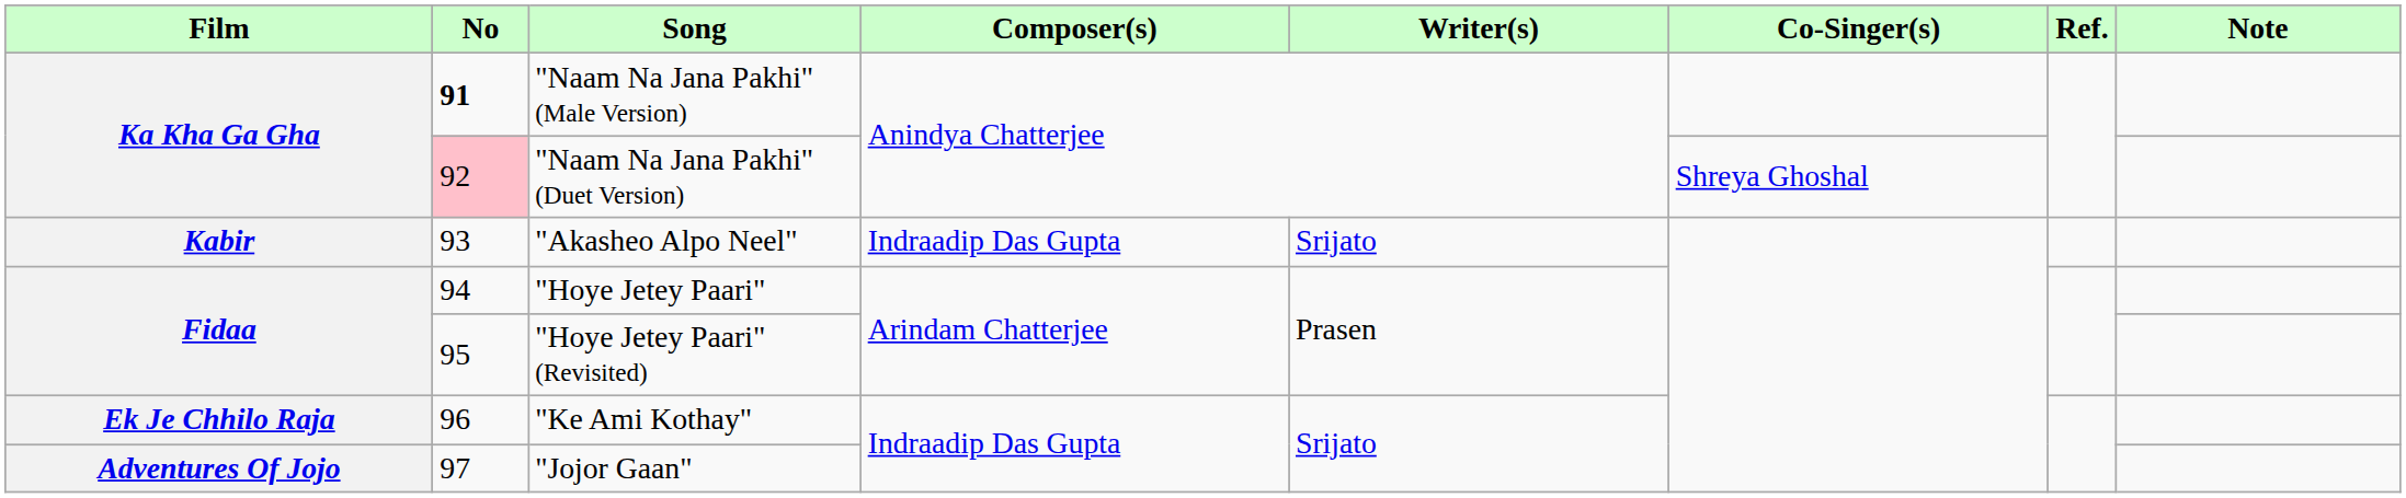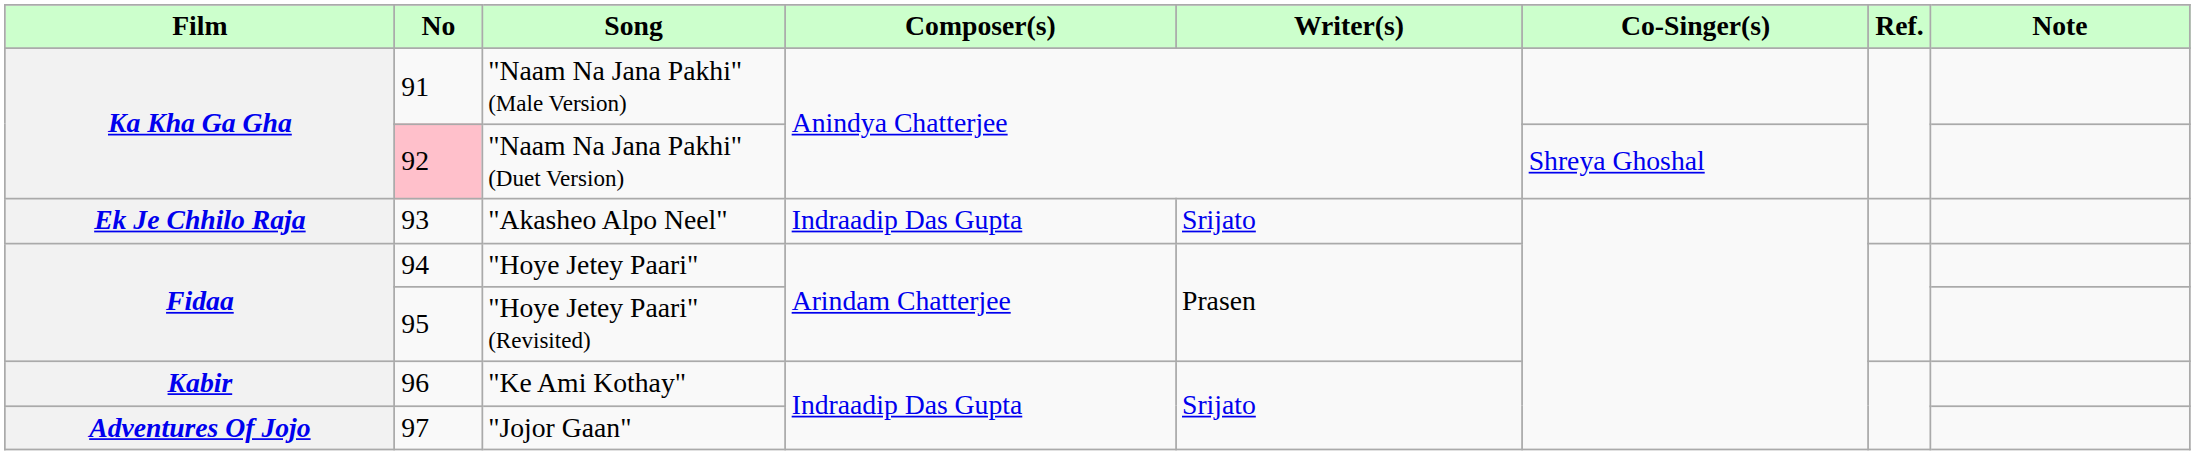 <table class="wikitable plainrowheaders" style="width:100%;" textcolor:#000;">
 <tr style="background:#cfc; text-align:center;">
 <td scope="col" style="width:18%;"><strong>Film</strong></td>
 <td scope="col" style="width:4%;"><strong>No</strong></td>
 <td scope="col" style="width:14%;"><strong>Song</strong></td>
 <td scope="col" style="width:18%;"><strong>Composer(s)</strong></td>
 <td scope="col" style="width:16%;"><strong>Writer(s)</strong></td>
 <td scope="col" style="width:16%;"><strong>Co-Singer(s)</strong></td>
 <td scope="col" style="width:2%;"><strong>Ref.</strong></td>
 <td scope="col" style="width:12%;"><strong>Note</strong></td>
 </tr>
 <tr>
 <th rowspan="2" scope="row"><em><a href='#'>Ka Kha Ga Gha</a></em></th>
-<td><strong>91</strong></td>
+<td>91</td>
 <td>"Naam Na Jana Pakhi"<br><small>(Male Version)</small></td>
 <td rowspan="2" colspan="2"><a href='#'>Anindya Chatterjee</a></td>
 <td></td>
 <td rowspan="2"></td>
 <td></td>
 </tr>
 <tr>
 <td style="background: pink;">92</td>
 <td>"Naam Na Jana Pakhi"<br><small>(Duet Version)</small></td>
 <td><a href='#'>Shreya Ghoshal</a></td>
 <td></td>
 </tr>
 <tr>
-<th scope="row"><em><a href='#'>Kabir</a></em></th>
+<th scope="row"><em><a href='#'>Ek Je Chhilo Raja</a></em></th>
 <td>93</td>
 <td>"Akasheo Alpo Neel"</td>
 <td><a href='#'>Indraadip Das Gupta</a></td>
 <td><a href='#'>Srijato</a></td>
 <td rowspan="5"></td>
 <td></td>
 <td></td>
 </tr>
 <tr>
 <th rowspan="2" scope="row"><em><a href='#'>Fidaa</a></em></th>
 <td>94</td>
 <td>"Hoye Jetey Paari"</td>
 <td rowspan="2"><a href='#'>Arindam Chatterjee</a></td>
 <td rowspan="2">Prasen</td>
 <td rowspan="2"></td>
 <td></td>
 </tr>
 <tr>
 <td>95</td>
 <td>"Hoye Jetey Paari"<br><small>(Revisited)</small></td>
 <td></td>
 </tr>
 <tr>
-<th scope="row"><em><a href='#'>Ek Je Chhilo Raja</a></em></th>
+<th scope="row"><em><a href='#'>Kabir</a></em></th>
 <td>96</td>
 <td>"Ke Ami Kothay"</td>
 <td rowspan="2"><a href='#'>Indraadip Das Gupta</a></td>
 <td rowspan="2"><a href='#'>Srijato</a></td>
 <td rowspan="2"></td>
 <td></td>
 </tr>
 <tr>
 <th scope="row"><em><a href='#'>Adventures Of Jojo</a></em></th>
 <td>97</td>
 <td>"Jojor Gaan"</td>
 <td></td>
 </tr>
 </table>
